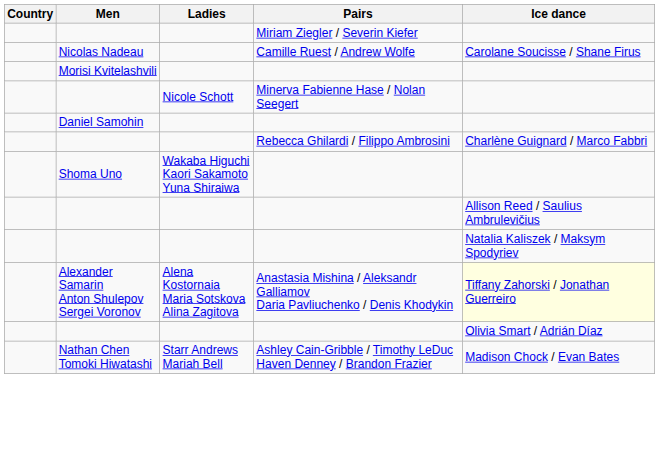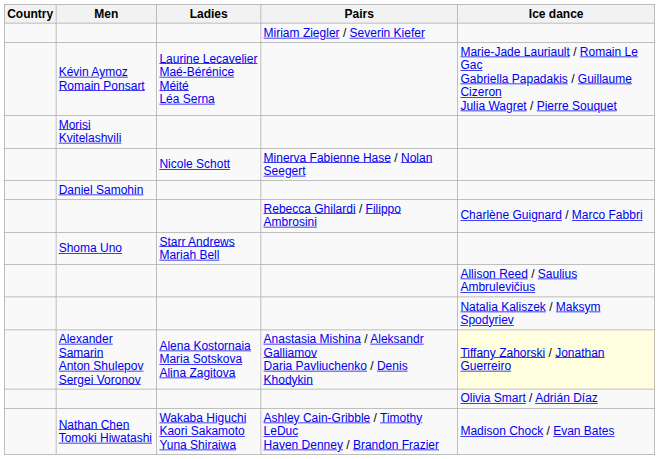 <table class="wikitable">
 <tr>
 <th>Country</th>
 <th>Men</th>
 <th>Ladies</th>
 <th>Pairs</th>
 <th>Ice dance</th>
 </tr>
 <tr>
 <td></td>
 <td></td>
 <td></td>
 <td><a href='#'>Miriam Ziegler</a> / <a href='#'>Severin Kiefer</a></td>
 <td></td>
 </tr>
 <tr>
 <td></td>
-<td><a href='#'>Nicolas Nadeau</a></td>
+<td><a href='#'>Kévin Aymoz</a><br><a href='#'>Romain Ponsart</a></td>
+<td><a href='#'>Laurine Lecavelier</a><br><a href='#'>Maé-Bérénice Méité</a><br><a href='#'>Léa Serna</a></td>
 <td></td>
-<td><a href='#'>Camille Ruest</a> / <a href='#'>Andrew Wolfe</a></td>
-<td><a href='#'>Carolane Soucisse</a> / <a href='#'>Shane Firus</a></td>
+<td><a href='#'>Marie-Jade Lauriault</a> / <a href='#'>Romain Le Gac</a><br><a href='#'>Gabriella Papadakis</a> / <a href='#'>Guillaume Cizeron</a><br><a href='#'>Julia Wagret</a> / <a href='#'>Pierre Souquet</a></td>
 </tr>
 <tr>
 <td></td>
 <td><a href='#'>Morisi Kvitelashvili</a></td>
 <td></td>
 <td></td>
 <td></td>
 </tr>
 <tr>
 <td></td>
 <td></td>
 <td><a href='#'>Nicole Schott</a></td>
 <td><a href='#'>Minerva Fabienne Hase</a> / <a href='#'>Nolan Seegert</a></td>
 <td></td>
 </tr>
 <tr>
 <td></td>
 <td><a href='#'>Daniel Samohin</a></td>
 <td></td>
 <td></td>
 <td></td>
 </tr>
 <tr>
 <td></td>
 <td></td>
 <td></td>
 <td><a href='#'>Rebecca Ghilardi</a> / <a href='#'>Filippo Ambrosini</a></td>
 <td><a href='#'>Charlène Guignard</a> / <a href='#'>Marco Fabbri</a></td>
 </tr>
 <tr>
 <td></td>
 <td><a href='#'>Shoma Uno</a></td>
-<td><a href='#'>Wakaba Higuchi</a><br><a href='#'>Kaori Sakamoto</a><br><a href='#'>Yuna Shiraiwa</a></td>
+<td><a href='#'>Starr Andrews</a><br><a href='#'>Mariah Bell</a></td>
 <td></td>
 <td></td>
 </tr>
 <tr>
 <td></td>
 <td></td>
 <td></td>
 <td></td>
 <td><a href='#'>Allison Reed</a> / <a href='#'>Saulius Ambrulevičius</a></td>
 </tr>
 <tr>
 <td></td>
 <td></td>
 <td></td>
 <td></td>
 <td><a href='#'>Natalia Kaliszek</a> / <a href='#'>Maksym Spodyriev</a></td>
 </tr>
 <tr>
 <td></td>
 <td><a href='#'>Alexander Samarin</a><br><a href='#'>Anton Shulepov</a><br><a href='#'>Sergei Voronov</a></td>
 <td><a href='#'>Alena Kostornaia</a><br><a href='#'>Maria Sotskova</a><br><a href='#'>Alina Zagitova</a></td>
 <td><a href='#'>Anastasia Mishina</a> / <a href='#'>Aleksandr Galliamov</a><br><a href='#'>Daria Pavliuchenko</a> / <a href='#'>Denis Khodykin</a></td>
 <td style="background: lightyellow;"><a href='#'>Tiffany Zahorski</a> / <a href='#'>Jonathan Guerreiro</a></td>
 </tr>
 <tr>
 <td></td>
 <td></td>
 <td></td>
 <td></td>
 <td><a href='#'>Olivia Smart</a> / <a href='#'>Adrián Díaz</a></td>
 </tr>
 <tr>
 <td></td>
 <td><a href='#'>Nathan Chen</a><br><a href='#'>Tomoki Hiwatashi</a></td>
-<td><a href='#'>Starr Andrews</a><br><a href='#'>Mariah Bell</a></td>
+<td><a href='#'>Wakaba Higuchi</a><br><a href='#'>Kaori Sakamoto</a><br><a href='#'>Yuna Shiraiwa</a></td>
 <td><a href='#'>Ashley Cain-Gribble</a> / <a href='#'>Timothy LeDuc</a><br><a href='#'>Haven Denney</a> / <a href='#'>Brandon Frazier</a></td>
 <td><a href='#'>Madison Chock</a> / <a href='#'>Evan Bates</a></td>
 </tr>
 </table>
